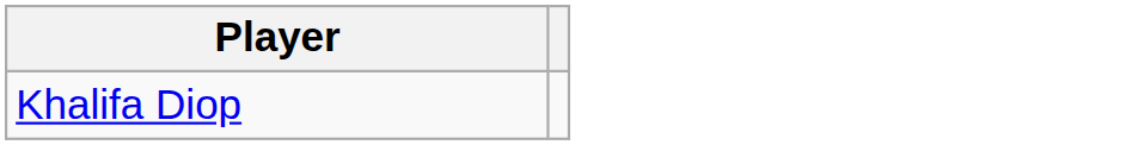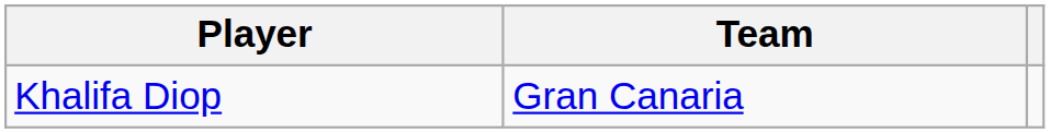 <table class="wikitable">
 <tr>
 <th style="width:200px;">Player</th>
+<th style="width:210px;">Team</th>
 <th></th>
 </tr>
 <tr>
 <td> <a href='#'>Khalifa Diop</a></td>
+<td> <a href='#'>Gran Canaria</a></td>
 <td style="text-align:center;"></td>
 </tr>
 </table>
